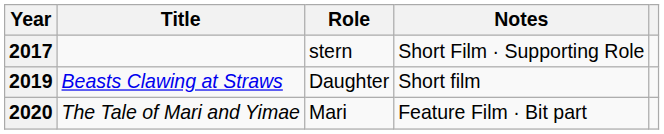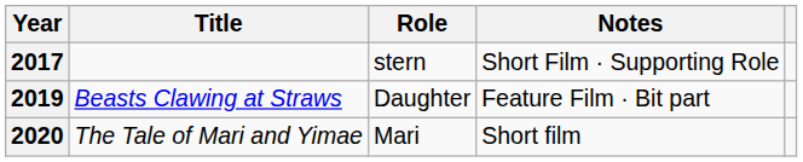 <table class="wikitable plainrowheaders sortable">
 <tr>
 <th scope="col">Year</th>
 <th scope="col">Title</th>
 <th scope="col">Role</th>
 <th scope="col">Notes</th>
 <th scope="col" class="unsortable"></th>
 </tr>
 <tr>
 <th scope="row">2017</th>
 <td><em></em></td>
 <td>stern</td>
 <td>Short Film · Supporting Role</td>
 <td></td>
 </tr>
 <tr>
 <th scope="row">2019</th>
 <td><em><a href='#'>Beasts Clawing at Straws</a></em></td>
 <td>Daughter</td>
-<td>Short film</td>
+<td>Feature Film · Bit part</td>
 <td></td>
 </tr>
 <tr>
 <th scope="row">2020</th>
 <td><em>The Tale of Mari and Yimae</em></td>
 <td>Mari</td>
-<td>Feature Film · Bit part</td>
+<td>Short film</td>
 <td></td>
 </tr>
 </table>
